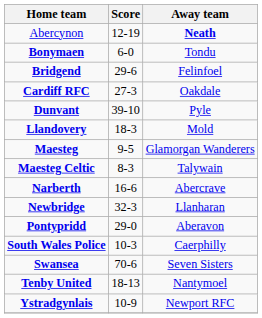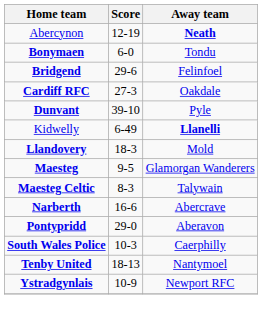 <table class="wikitable" style="text-align: center">
 <tr>
 <th>Home team</th>
 <th>Score</th>
 <th>Away team</th>
 </tr>
 <tr>
 <td><a href='#'>Abercynon</a></td>
 <td>12-19</td>
 <td><strong><a href='#'>Neath</a></strong></td>
 </tr>
 <tr>
 <td><strong><a href='#'>Bonymaen</a></strong></td>
 <td>6-0</td>
 <td><a href='#'>Tondu</a></td>
 </tr>
 <tr>
 <td><strong><a href='#'>Bridgend</a></strong></td>
 <td>29-6</td>
 <td><a href='#'>Felinfoel</a></td>
 </tr>
 <tr>
 <td><strong><a href='#'>Cardiff RFC</a></strong></td>
 <td>27-3</td>
 <td><a href='#'>Oakdale</a></td>
 </tr>
 <tr>
 <td><strong><a href='#'>Dunvant</a></strong></td>
 <td>39-10</td>
 <td><a href='#'>Pyle</a></td>
 </tr>
 <tr>
+<td><a href='#'>Kidwelly</a></td>
+<td>6-49</td>
+<td><strong><a href='#'>Llanelli</a></strong></td>
+</tr>
+<tr>
 <td><strong><a href='#'>Llandovery</a></strong></td>
 <td>18-3</td>
 <td><a href='#'>Mold</a></td>
 </tr>
 <tr>
 <td><strong><a href='#'>Maesteg</a></strong></td>
 <td>9-5</td>
 <td><a href='#'>Glamorgan Wanderers</a></td>
 </tr>
 <tr>
 <td><strong><a href='#'>Maesteg Celtic</a></strong></td>
 <td>8-3</td>
 <td><a href='#'>Talywain</a></td>
 </tr>
 <tr>
 <td><strong><a href='#'>Narberth</a></strong></td>
 <td>16-6</td>
 <td><a href='#'>Abercrave</a></td>
 </tr>
 <tr>
-<td><strong><a href='#'>Newbridge</a></strong></td>
-<td>32-3</td>
-<td><a href='#'>Llanharan</a></td>
-</tr>
-<tr>
 <td><strong><a href='#'>Pontypridd</a></strong></td>
 <td>29-0</td>
 <td><a href='#'>Aberavon</a></td>
 </tr>
 <tr>
 <td><strong><a href='#'>South Wales Police</a></strong></td>
 <td>10-3</td>
 <td><a href='#'>Caerphilly</a></td>
-</tr>
-<tr>
-<td><strong><a href='#'>Swansea</a></strong></td>
-<td>70-6</td>
-<td><a href='#'>Seven Sisters</a></td>
 </tr>
 <tr>
 <td><strong><a href='#'>Tenby United</a></strong></td>
 <td>18-13</td>
 <td><a href='#'>Nantymoel</a></td>
 </tr>
 <tr>
 <td><strong><a href='#'>Ystradgynlais</a></strong></td>
 <td>10-9</td>
 <td><a href='#'>Newport RFC</a></td>
 </tr>
 <tr>
 </tr>
 </table>
